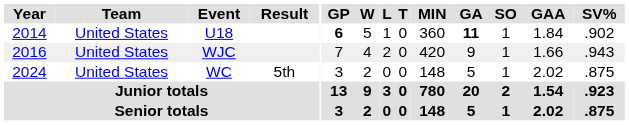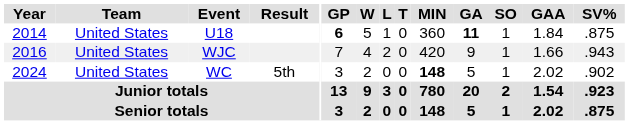 <table border="0" cellpadding="1" cellspacing="0" ID="Table3" style="text-align:center; width:40em;">
 <tr bgcolor="#e0e0e0">
 <th>Year</th>
 <th>Team</th>
 <th>Event</th>
 <th>Result</th>
 <th rowspan="99" bgcolor="#ffffff"></th>
 <th>GP</th>
 <th>W</th>
 <th>L</th>
 <th>T</th>
 <th>MIN</th>
 <th>GA</th>
 <th>SO</th>
 <th>GAA</th>
 <th>SV%</th>
 </tr>
 <tr>
 <td><a href='#'>2014</a></td>
 <td><a href='#'>United States</a></td>
 <td><a href='#'>U18</a></td>
 <td></td>
 <td><strong>6</strong></td>
 <td>5</td>
 <td>1</td>
 <td>0</td>
 <td>360</td>
 <td><strong>11</strong></td>
 <td>1</td>
 <td>1.84</td>
-<td>.902</td>
+<td>.875</td>
 </tr>
 <tr bgcolor="#f0f0f0">
 <td><a href='#'>2016</a></td>
 <td><a href='#'>United States</a></td>
 <td><a href='#'>WJC</a></td>
 <td></td>
 <td>7</td>
 <td>4</td>
 <td>2</td>
 <td>0</td>
 <td>420</td>
 <td>9</td>
 <td>1</td>
 <td>1.66</td>
 <td>.943</td>
 </tr>
 <tr>
 <td><a href='#'>2024</a></td>
 <td><a href='#'>United States</a></td>
 <td><a href='#'>WC</a></td>
 <td>5th</td>
 <td>3</td>
 <td>2</td>
 <td>0</td>
 <td>0</td>
-<td>148</td>
+<td><strong>148</strong></td>
 <td>5</td>
 <td>1</td>
 <td>2.02</td>
-<td>.875</td>
+<td>.902</td>
 </tr>
 <tr bgcolor="#e0e0e0">
 <th colspan="4">Junior totals</th>
 <th>13</th>
 <th>9</th>
 <th>3</th>
 <th>0</th>
 <th>780</th>
 <th>20</th>
 <th>2</th>
 <th>1.54</th>
 <th>.923</th>
 </tr>
 <tr bgcolor="#e0e0e0">
 <th colspan="4">Senior totals</th>
 <th>3</th>
 <th>2</th>
 <th>0</th>
 <th>0</th>
 <th>148</th>
 <th>5</th>
 <th>1</th>
 <th>2.02</th>
 <th>.875</th>
 </tr>
 </table>
